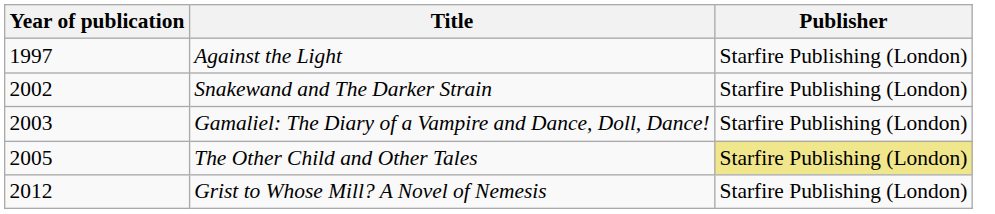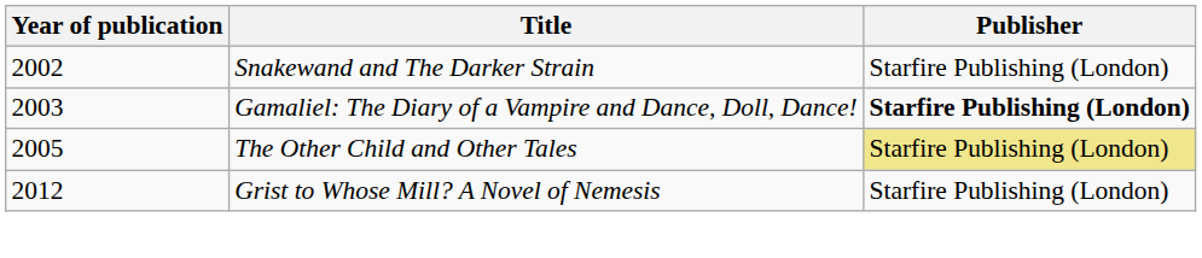 <table class="wikitable sortable">
 <tr>
 <th>Year of publication</th>
 <th>Title</th>
 <th>Publisher</th>
-</tr>
-<tr>
-<td>1997</td>
-<td><em>Against the Light</em></td>
-<td>Starfire Publishing (London)</td>
 </tr>
 <tr>
 <td>2002</td>
 <td><em>Snakewand and The Darker Strain</em></td>
 <td>Starfire Publishing (London)</td>
 </tr>
 <tr>
 <td>2003</td>
 <td><em>Gamaliel: The Diary of a Vampire and Dance, Doll, Dance!</em></td>
-<td>Starfire Publishing (London)</td>
+<td><strong>Starfire Publishing (London)</strong></td>
 </tr>
 <tr>
 <td>2005</td>
 <td><em>The Other Child and Other Tales</em></td>
 <td style="background: khaki;">Starfire Publishing (London)</td>
 </tr>
 <tr>
 <td>2012</td>
 <td><em>Grist to Whose Mill? A Novel of Nemesis</em></td>
 <td>Starfire Publishing (London)</td>
 </tr>
 </table>
